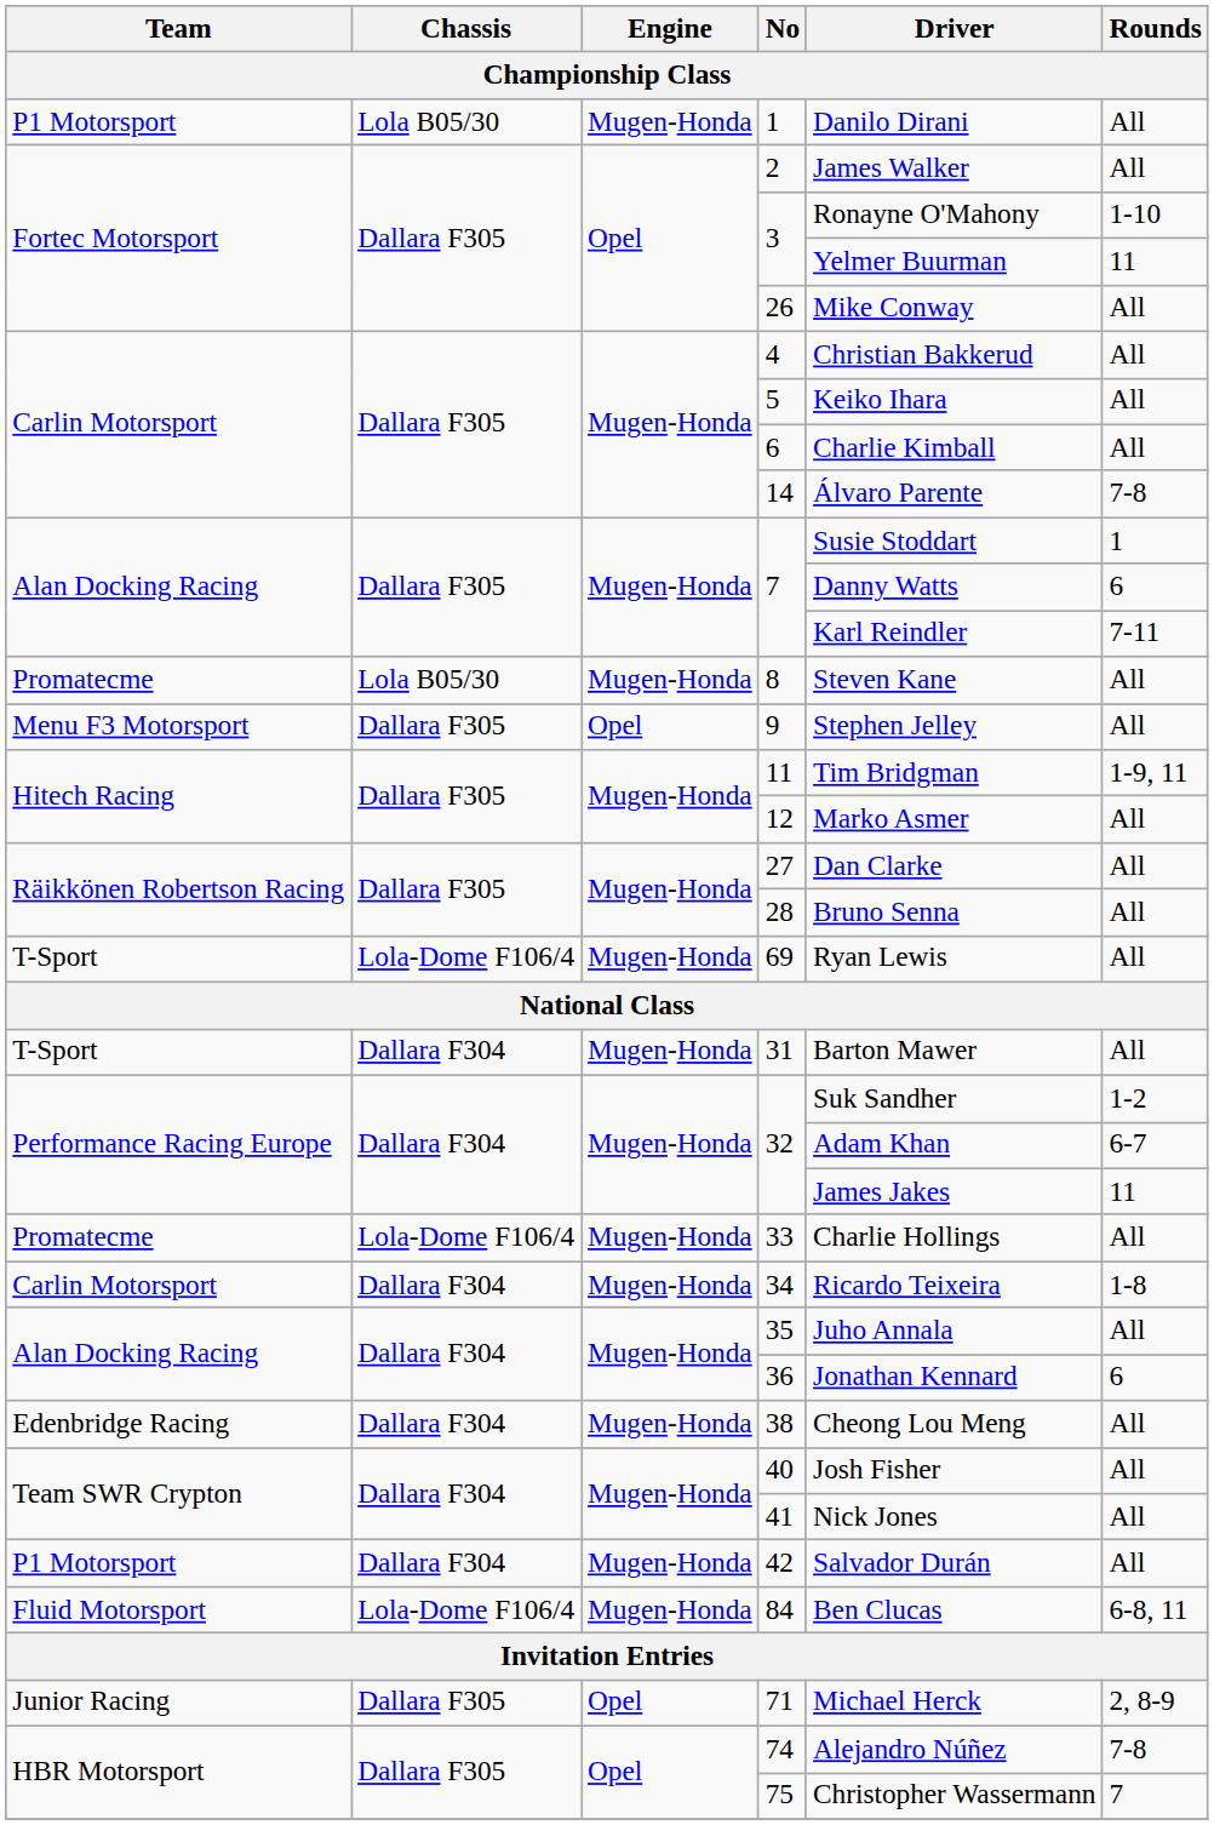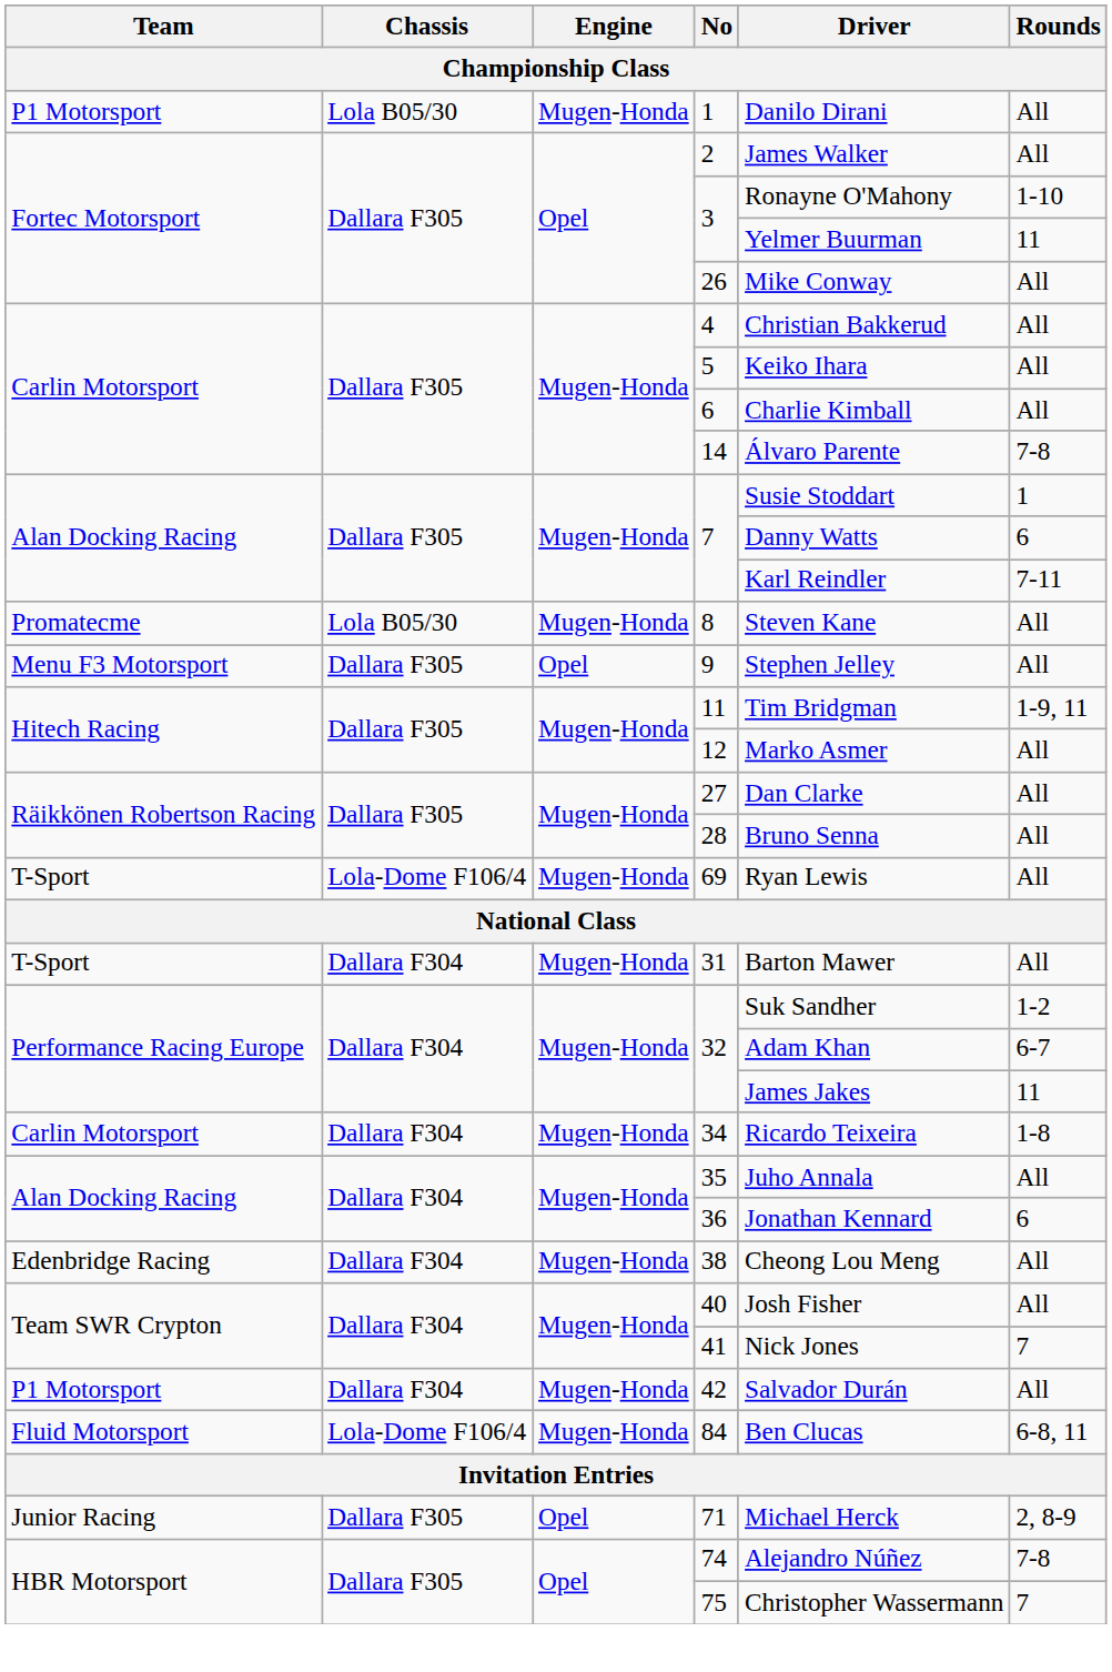 <table class="wikitable" style="font-size: 85%;">
 <tr>
 <th>Team</th>
 <th>Chassis</th>
 <th>Engine</th>
 <th>No</th>
 <th>Driver</th>
 <th>Rounds</th>
 </tr>
 <tr>
 <th colspan=6>Championship Class</th>
 </tr>
 <tr>
 <td> <a href='#'>P1 Motorsport</a></td>
 <td><a href='#'>Lola</a> B05/30</td>
 <td><a href='#'>Mugen</a>-<a href='#'>Honda</a></td>
 <td>1</td>
 <td> <a href='#'>Danilo Dirani</a></td>
 <td>All</td>
 </tr>
 <tr>
 <td rowspan=4> <a href='#'>Fortec Motorsport</a></td>
 <td rowspan=4><a href='#'>Dallara</a> F305</td>
 <td rowspan=4><a href='#'>Opel</a></td>
 <td>2</td>
 <td> <a href='#'>James Walker</a></td>
 <td>All</td>
 </tr>
 <tr>
 <td rowspan=2>3</td>
 <td> Ronayne O'Mahony</td>
 <td>1-10</td>
 </tr>
 <tr>
 <td> <a href='#'>Yelmer Buurman</a></td>
 <td>11</td>
 </tr>
 <tr>
 <td>26</td>
 <td> <a href='#'>Mike Conway</a></td>
 <td>All</td>
 </tr>
 <tr>
 <td rowspan=4> <a href='#'>Carlin Motorsport</a></td>
 <td rowspan=4><a href='#'>Dallara</a> F305</td>
 <td rowspan=4><a href='#'>Mugen</a>-<a href='#'>Honda</a></td>
 <td>4</td>
 <td> <a href='#'>Christian Bakkerud</a></td>
 <td>All</td>
 </tr>
 <tr>
 <td>5</td>
 <td> <a href='#'>Keiko Ihara</a></td>
 <td>All</td>
 </tr>
 <tr>
 <td>6</td>
 <td> <a href='#'>Charlie Kimball</a></td>
 <td>All</td>
 </tr>
 <tr>
 <td>14</td>
 <td> <a href='#'>Álvaro Parente</a></td>
 <td>7-8</td>
 </tr>
 <tr>
 <td rowspan=3> <a href='#'>Alan Docking Racing</a></td>
 <td rowspan=3><a href='#'>Dallara</a> F305</td>
 <td rowspan=3><a href='#'>Mugen</a>-<a href='#'>Honda</a></td>
 <td rowspan=3>7</td>
 <td> <a href='#'>Susie Stoddart</a></td>
 <td>1</td>
 </tr>
 <tr>
 <td> <a href='#'>Danny Watts</a></td>
 <td>6</td>
 </tr>
 <tr>
 <td> <a href='#'>Karl Reindler</a></td>
 <td>7-11</td>
 </tr>
 <tr>
 <td> <a href='#'>Promatecme</a></td>
 <td><a href='#'>Lola</a> B05/30</td>
 <td><a href='#'>Mugen</a>-<a href='#'>Honda</a></td>
 <td>8</td>
 <td> <a href='#'>Steven Kane</a></td>
 <td>All</td>
 </tr>
 <tr>
 <td> <a href='#'>Menu F3 Motorsport</a></td>
 <td><a href='#'>Dallara</a> F305</td>
 <td><a href='#'>Opel</a></td>
 <td>9</td>
 <td> <a href='#'>Stephen Jelley</a></td>
 <td>All</td>
 </tr>
 <tr>
 <td rowspan=2> <a href='#'>Hitech Racing</a></td>
 <td rowspan=2><a href='#'>Dallara</a> F305</td>
 <td rowspan=2><a href='#'>Mugen</a>-<a href='#'>Honda</a></td>
 <td>11</td>
 <td> <a href='#'>Tim Bridgman</a></td>
 <td>1-9, 11</td>
 </tr>
 <tr>
 <td>12</td>
 <td> <a href='#'>Marko Asmer</a></td>
 <td>All</td>
 </tr>
 <tr>
 <td rowspan=2 nowrap> <a href='#'>Räikkönen Robertson Racing</a></td>
 <td rowspan=2><a href='#'>Dallara</a> F305</td>
 <td rowspan=2><a href='#'>Mugen</a>-<a href='#'>Honda</a></td>
 <td>27</td>
 <td> <a href='#'>Dan Clarke</a></td>
 <td>All</td>
 </tr>
 <tr>
 <td>28</td>
 <td> <a href='#'>Bruno Senna</a></td>
 <td>All</td>
 </tr>
 <tr>
 <td> T-Sport</td>
 <td nowrap><a href='#'>Lola</a>-<a href='#'>Dome</a> F106/4</td>
 <td><a href='#'>Mugen</a>-<a href='#'>Honda</a></td>
 <td>69</td>
 <td> Ryan Lewis</td>
 <td>All</td>
 </tr>
 <tr>
 <th colspan=6>National Class</th>
 </tr>
 <tr>
 <td> T-Sport</td>
 <td><a href='#'>Dallara</a> F304</td>
 <td><a href='#'>Mugen</a>-<a href='#'>Honda</a></td>
 <td>31</td>
 <td> Barton Mawer</td>
 <td>All</td>
 </tr>
 <tr>
 <td rowspan=3> <a href='#'>Performance Racing Europe</a></td>
 <td rowspan=3><a href='#'>Dallara</a> F304</td>
 <td rowspan=3><a href='#'>Mugen</a>-<a href='#'>Honda</a></td>
 <td rowspan=3>32</td>
 <td> Suk Sandher</td>
 <td>1-2</td>
 </tr>
 <tr>
 <td> <a href='#'>Adam Khan</a></td>
 <td>6-7</td>
 </tr>
 <tr>
 <td> <a href='#'>James Jakes</a></td>
 <td>11</td>
 </tr>
 <tr>
-<td> <a href='#'>Promatecme</a></td>
-<td><a href='#'>Lola</a>-<a href='#'>Dome</a> F106/4</td>
-<td><a href='#'>Mugen</a>-<a href='#'>Honda</a></td>
-<td>33</td>
-<td> Charlie Hollings</td>
-<td>All</td>
-</tr>
-<tr>
 <td> <a href='#'>Carlin Motorsport</a></td>
 <td><a href='#'>Dallara</a> F304</td>
 <td><a href='#'>Mugen</a>-<a href='#'>Honda</a></td>
 <td>34</td>
 <td> <a href='#'>Ricardo Teixeira</a></td>
 <td>1-8</td>
 </tr>
 <tr>
 <td rowspan=2> <a href='#'>Alan Docking Racing</a></td>
 <td rowspan=2><a href='#'>Dallara</a> F304</td>
 <td rowspan=2><a href='#'>Mugen</a>-<a href='#'>Honda</a></td>
 <td>35</td>
 <td> <a href='#'>Juho Annala</a></td>
 <td>All</td>
 </tr>
 <tr>
 <td>36</td>
 <td> <a href='#'>Jonathan Kennard</a></td>
 <td>6</td>
 </tr>
 <tr>
 <td> Edenbridge Racing</td>
 <td><a href='#'>Dallara</a> F304</td>
 <td><a href='#'>Mugen</a>-<a href='#'>Honda</a></td>
 <td>38</td>
 <td> Cheong Lou Meng</td>
 <td>All</td>
 </tr>
 <tr>
 <td rowspan=2> Team SWR Crypton</td>
 <td rowspan=2><a href='#'>Dallara</a> F304</td>
 <td rowspan=2><a href='#'>Mugen</a>-<a href='#'>Honda</a></td>
 <td>40</td>
 <td> Josh Fisher</td>
 <td>All</td>
 </tr>
 <tr>
 <td>41</td>
 <td> Nick Jones</td>
-<td>All</td>
+<td>7</td>
 </tr>
 <tr>
 <td> <a href='#'>P1 Motorsport</a></td>
 <td><a href='#'>Dallara</a> F304</td>
 <td><a href='#'>Mugen</a>-<a href='#'>Honda</a></td>
 <td>42</td>
 <td> <a href='#'>Salvador Durán</a></td>
 <td>All</td>
 </tr>
 <tr>
 <td> <a href='#'>Fluid Motorsport</a></td>
 <td nowrap><a href='#'>Lola</a>-<a href='#'>Dome</a> F106/4</td>
 <td><a href='#'>Mugen</a>-<a href='#'>Honda</a></td>
 <td>84</td>
 <td> <a href='#'>Ben Clucas</a></td>
 <td>6-8, 11</td>
 </tr>
 <tr>
 <th colspan=6>Invitation Entries</th>
 </tr>
 <tr>
 <td> Junior Racing</td>
 <td><a href='#'>Dallara</a> F305</td>
 <td><a href='#'>Opel</a></td>
 <td>71</td>
 <td> <a href='#'>Michael Herck</a></td>
 <td>2, 8-9</td>
 </tr>
 <tr>
 <td rowspan=2> HBR Motorsport</td>
 <td rowspan=2><a href='#'>Dallara</a> F305</td>
 <td rowspan=2><a href='#'>Opel</a></td>
 <td>74</td>
 <td> <a href='#'>Alejandro Núñez</a></td>
 <td>7-8</td>
 </tr>
 <tr>
 <td>75</td>
 <td nowrap> Christopher Wassermann</td>
 <td>7</td>
 </tr>
 <tr>
 </tr>
 </table>
